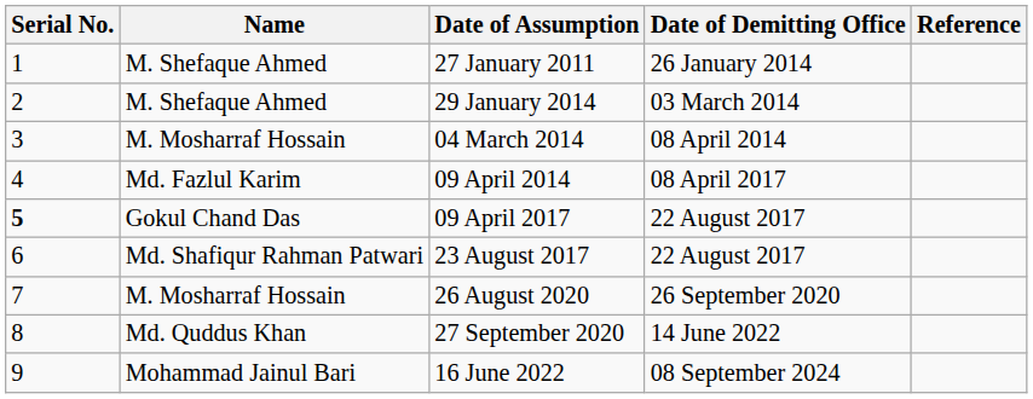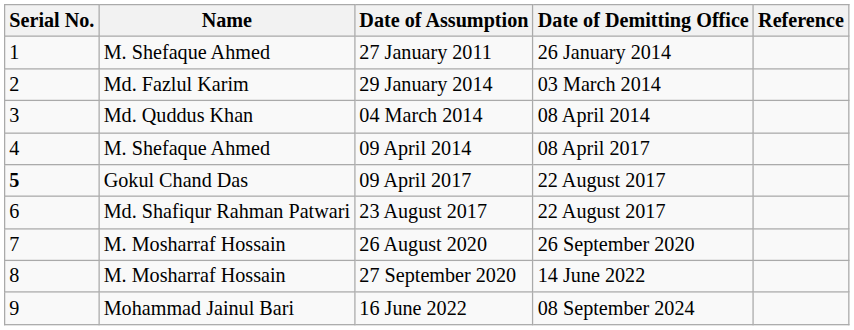 <table class="wikitable">
 <tr>
 <th>Serial No.</th>
 <th>Name</th>
 <th>Date of Assumption</th>
 <th>Date of Demitting Office</th>
 <th>Reference</th>
 </tr>
 <tr>
 <td>1</td>
 <td>M. Shefaque Ahmed</td>
 <td>27 January 2011</td>
 <td>26 January 2014</td>
 <td></td>
 </tr>
 <tr>
 <td>2</td>
-<td>M. Shefaque Ahmed</td>
+<td>Md. Fazlul Karim</td>
 <td>29 January 2014</td>
 <td>03 March 2014</td>
 <td></td>
 </tr>
 <tr>
 <td>3</td>
-<td>M. Mosharraf Hossain</td>
+<td>Md. Quddus Khan</td>
 <td>04 March 2014</td>
 <td>08 April 2014</td>
 <td></td>
 </tr>
 <tr>
 <td>4</td>
-<td>Md. Fazlul Karim</td>
+<td>M. Shefaque Ahmed</td>
 <td>09 April 2014</td>
 <td>08 April 2017</td>
 <td></td>
 </tr>
 <tr>
 <td><strong>5</strong></td>
 <td>Gokul Chand Das</td>
 <td>09 April 2017</td>
 <td>22 August 2017</td>
 <td></td>
 </tr>
 <tr>
 <td>6</td>
 <td>Md. Shafiqur Rahman Patwari</td>
 <td>23 August 2017</td>
 <td>22 August 2017</td>
 <td></td>
 </tr>
 <tr>
 <td>7</td>
 <td>M. Mosharraf Hossain</td>
 <td>26 August 2020</td>
 <td>26 September 2020</td>
 <td></td>
 </tr>
 <tr>
 <td>8</td>
-<td>Md. Quddus Khan</td>
+<td>M. Mosharraf Hossain</td>
 <td>27 September 2020</td>
 <td>14 June 2022</td>
 <td></td>
 </tr>
 <tr>
 <td>9</td>
 <td>Mohammad Jainul Bari</td>
 <td>16 June 2022</td>
 <td>08 September 2024</td>
 <td></td>
 </tr>
 </table>
